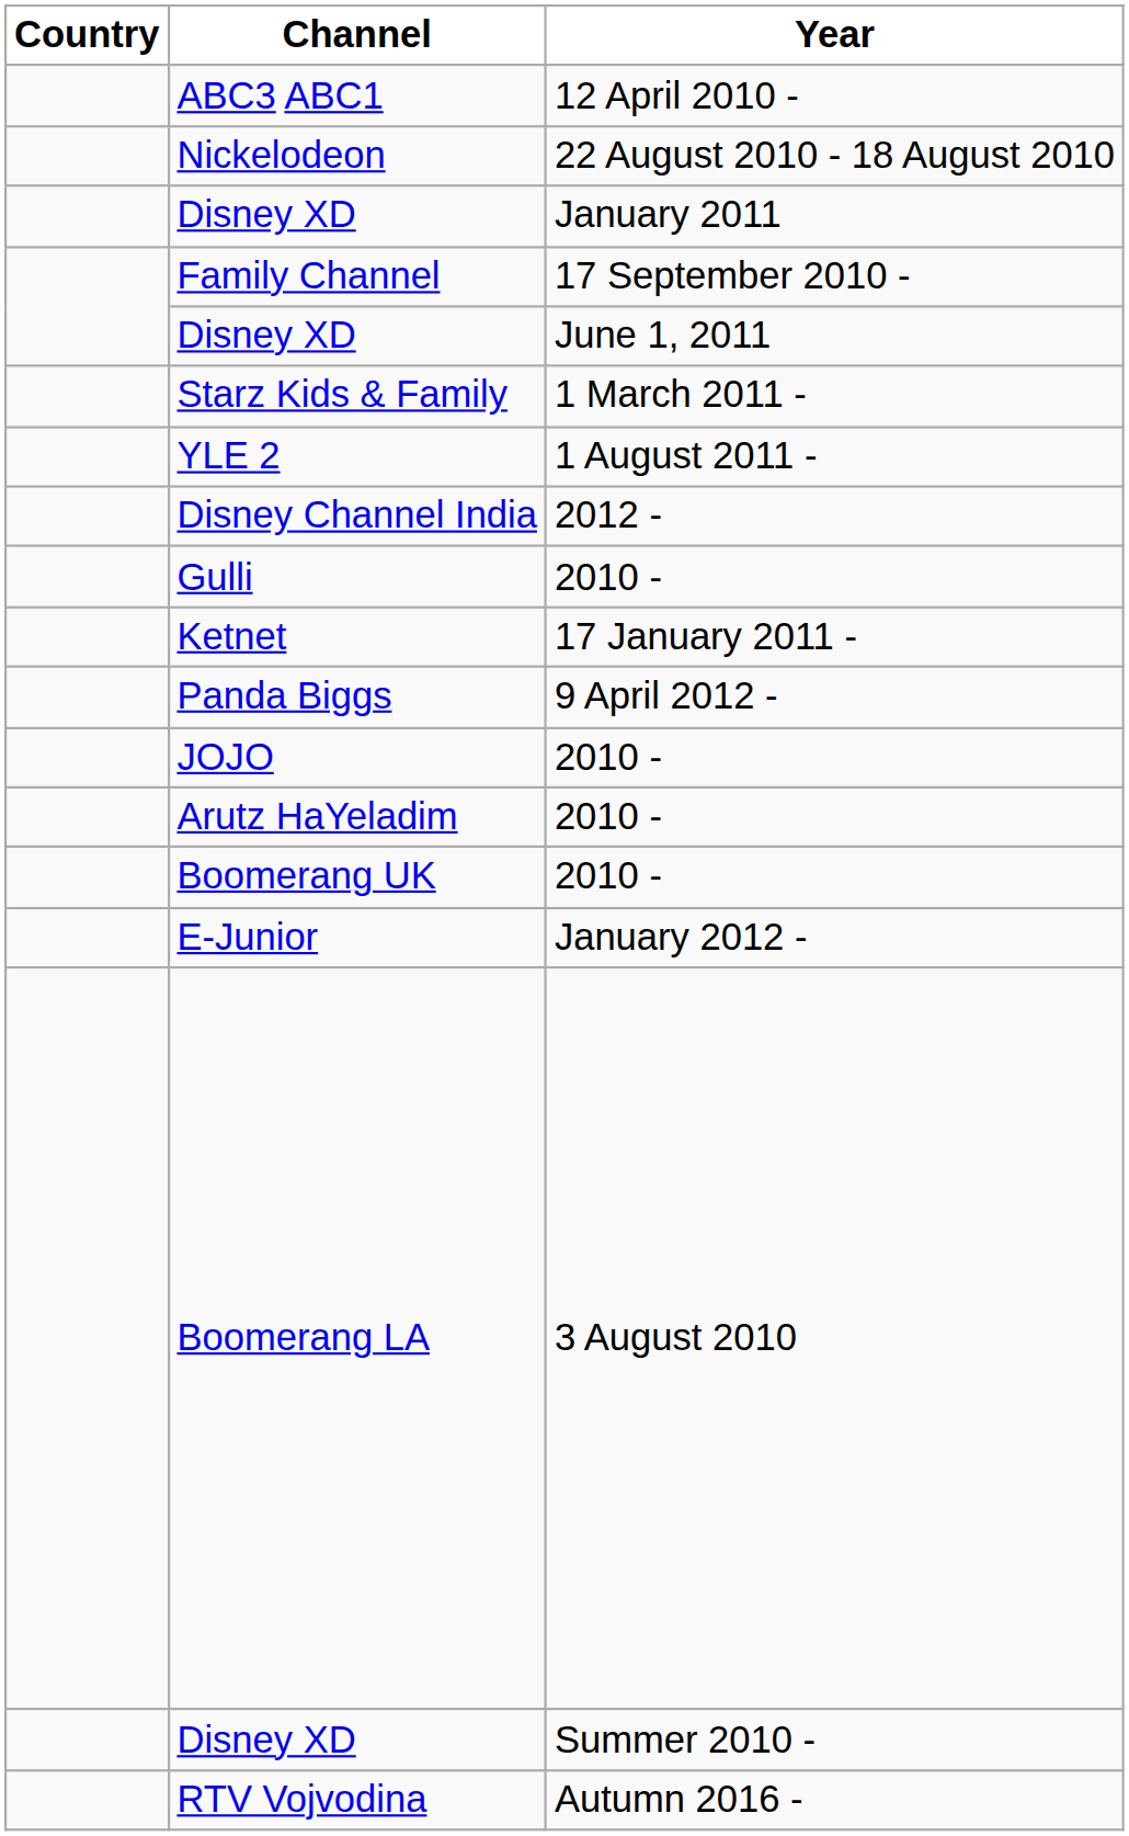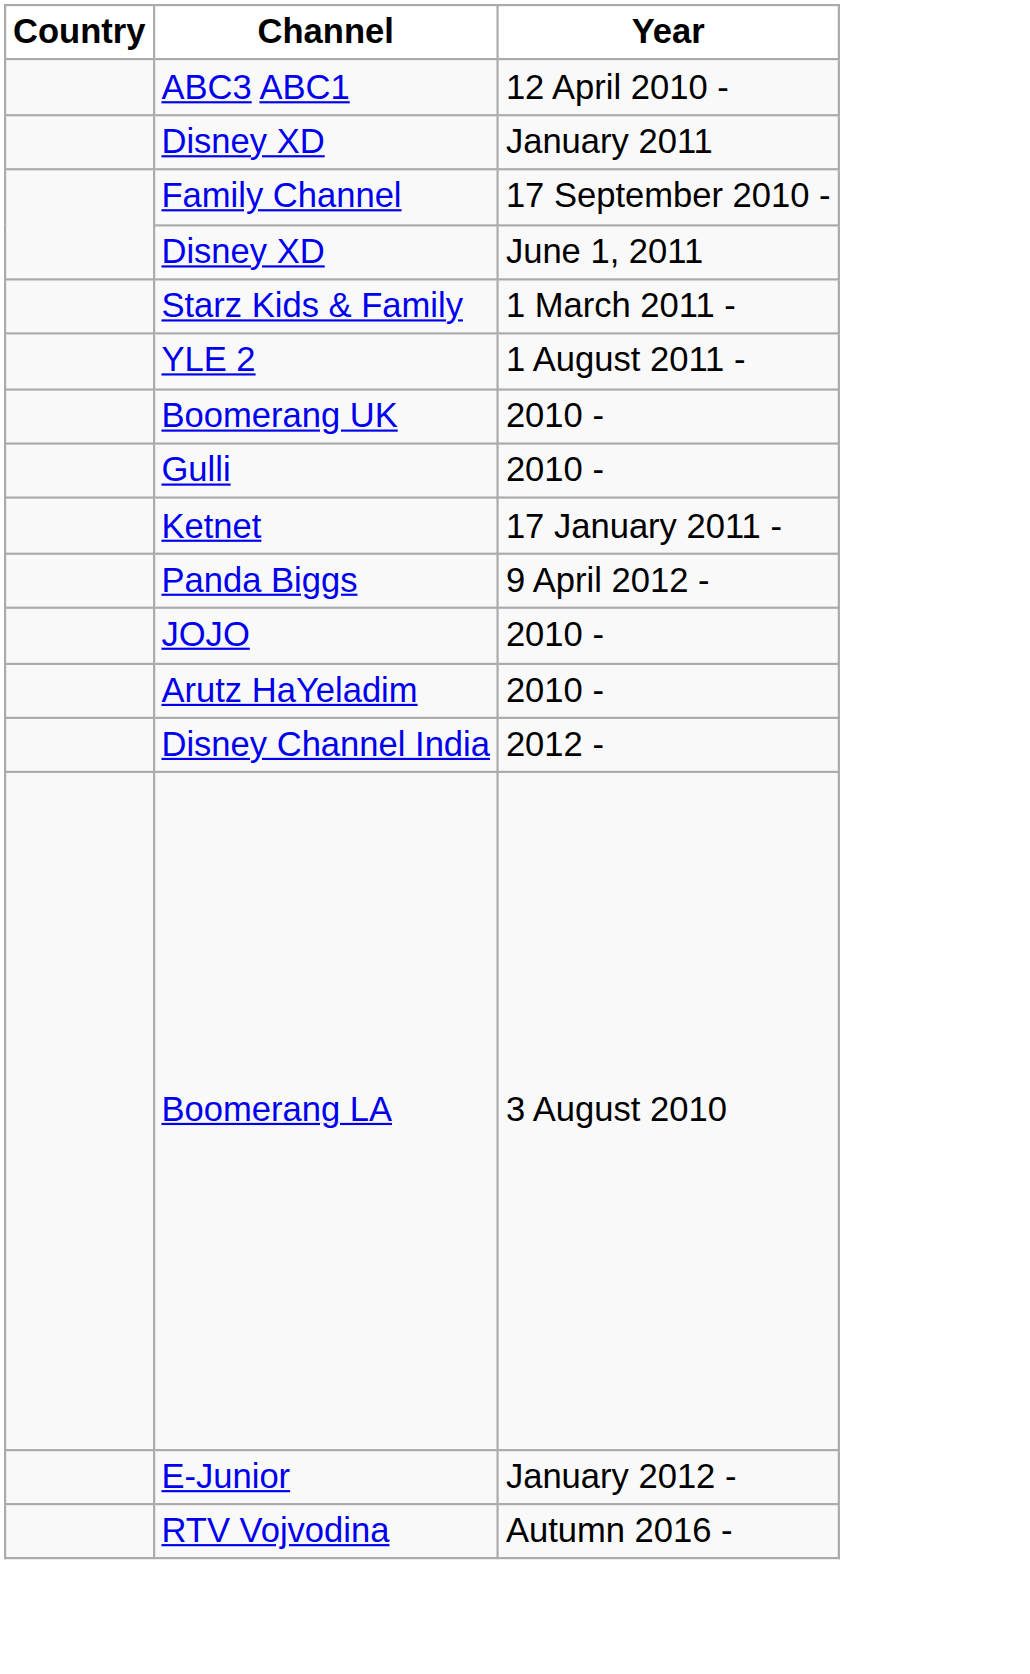 <table class="wikitable">
 <tr>
 <th style="background:#fff;">Country</th>
 <th style="background:#fff;">Channel</th>
 <th style="background:#fff;">Year</th>
 </tr>
 <tr>
 <td></td>
 <td><a href='#'>ABC3</a> <a href='#'>ABC1</a></td>
 <td>12 April 2010 -</td>
-</tr>
-<tr>
-<td></td>
-<td><a href='#'>Nickelodeon</a></td>
-<td>22 August 2010 - 18 August 2010</td>
 </tr>
 <tr>
 <td></td>
 <td><a href='#'>Disney XD</a></td>
 <td 4 September 2010 - Nickelodeon>January 2011</td>
 </tr>
 <tr>
 <td rowspan=2></td>
 <td><a href='#'>Family Channel</a></td>
 <td>17 September 2010 -</td>
 </tr>
 <tr>
 <td><a href='#'>Disney XD</a></td>
 <td>June 1, 2011</td>
 </tr>
 <tr>
 <td></td>
 <td><a href='#'>Starz Kids & Family</a></td>
 <td>1 March 2011 -</td>
 </tr>
 <tr>
 <td></td>
 <td><a href='#'>YLE 2</a></td>
 <td>1 August 2011 -</td>
 </tr>
 <tr>
 <td></td>
-<td><a href='#'>Disney Channel India</a></td>
-<td>2012 -</td>
+<td><a href='#'>Boomerang UK</a></td>
+<td>2010 -</td>
 </tr>
 <tr>
 <td></td>
 <td><a href='#'>Gulli</a></td>
 <td>2010 -</td>
 </tr>
 <tr>
 <td></td>
 <td><a href='#'>Ketnet</a></td>
 <td>17 January 2011 -</td>
 </tr>
 <tr>
 <td></td>
 <td><a href='#'>Panda Biggs</a></td>
 <td>9 April 2012 -</td>
 </tr>
 <tr>
 <td></td>
 <td><a href='#'>JOJO</a></td>
 <td>2010 -</td>
 </tr>
 <tr>
 <td></td>
 <td><a href='#'>Arutz HaYeladim</a></td>
 <td>2010 -</td>
 </tr>
 <tr>
 <td></td>
-<td><a href='#'>Boomerang UK</a></td>
-<td>2010 -</td>
-</tr>
-<tr>
-<td></td>
-<td><a href='#'>E-Junior</a></td>
-<td>January 2012 -</td>
+<td><a href='#'>Disney Channel India</a></td>
+<td>2012 -</td>
 </tr>
 <tr>
 <td> <br>  <br>  <br>  <br>  <br>  <br>  <br>  <br>  <br>  <br>  <br>  <br>  <br>  <br>  <br>  <br>  <br> </td>
 <td><a href='#'>Boomerang LA</a></td>
 <td>3 August 2010</td>
 </tr>
 <tr>
 <td></td>
-<td><a href='#'>Disney XD</a></td>
-<td>Summer 2010 -</td>
+<td><a href='#'>E-Junior</a></td>
+<td>January 2012 -</td>
 </tr>
 <tr>
 <td></td>
 <td><a href='#'>RTV Vojvodina</a></td>
 <td>Autumn 2016 -</td>
 </tr>
 </table>
